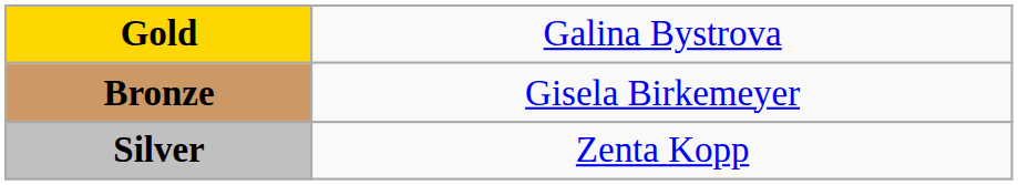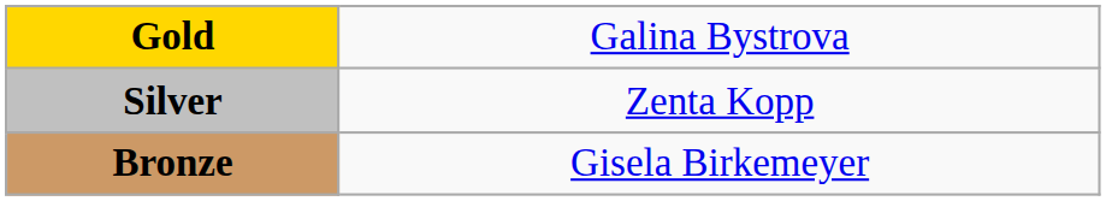 <table class="wikitable" style="text-align:center; " width="35%">
 <tr>
 <td bgcolor="gold"><strong>Gold</strong></td>
 <td><a href='#'>Galina Bystrova</a><br>  <small><em></em></small></td>
 </tr>
 <tr>
+<td bgcolor="silver"><strong>Silver</strong></td>
+<td><a href='#'>Zenta Kopp</a><br>  <small><em></em></small></td>
+</tr>
+<tr>
 <td bgcolor="CC9966"><strong>Bronze</strong></td>
 <td><a href='#'>Gisela Birkemeyer</a><br>  <small><em></em></small></td>
 </tr>
-<tr>
-<td bgcolor="silver"><strong>Silver</strong></td>
-<td><a href='#'>Zenta Kopp</a><br>  <small><em></em></small></td>
-</tr>
 </table>
